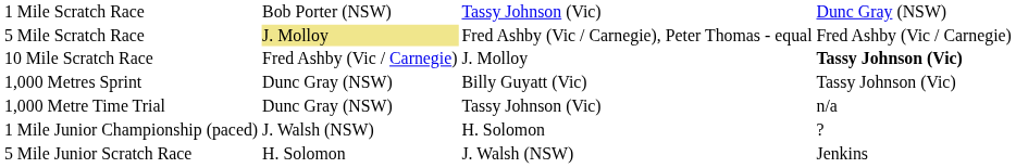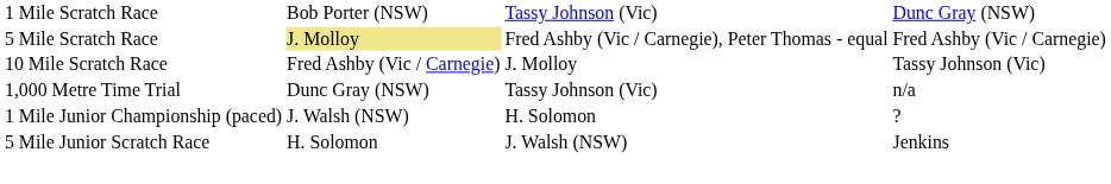 <table>
 <tr>
 <td>1 Mile Scratch Race</td>
 <td>Bob Porter (NSW)</td>
 <td><a href='#'>Tassy Johnson</a> (Vic)</td>
 <td><a href='#'>Dunc Gray</a> (NSW)</td>
 </tr>
 <tr>
 <td>5 Mile Scratch Race </td>
 <td style="background: khaki;">J. Molloy</td>
 <td>Fred Ashby (Vic / Carnegie), Peter Thomas - equal</td>
 <td>Fred Ashby (Vic / Carnegie)</td>
 </tr>
 <tr>
 <td>10 Mile Scratch Race </td>
 <td>Fred Ashby (Vic / <a href='#'>Carnegie</a>)</td>
 <td>J. Molloy</td>
-<td><strong>Tassy Johnson (Vic)</strong></td>
-</tr>
-<tr>
-<td>1,000 Metres Sprint</td>
-<td>Dunc Gray (NSW)</td>
-<td>Billy Guyatt (Vic)</td>
 <td>Tassy Johnson (Vic)</td>
 </tr>
 <tr>
 <td>1,000 Metre Time Trial</td>
 <td>Dunc Gray (NSW)</td>
 <td>Tassy Johnson (Vic)</td>
 <td>n/a</td>
 </tr>
 <tr>
 <td>1 Mile Junior Championship (paced)</td>
 <td>J. Walsh (NSW)</td>
 <td>H. Solomon</td>
 <td>?</td>
 </tr>
 <tr>
 <td>5 Mile Junior Scratch Race </td>
 <td>H. Solomon</td>
 <td>J. Walsh (NSW)</td>
 <td>Jenkins</td>
 </tr>
 </table>
